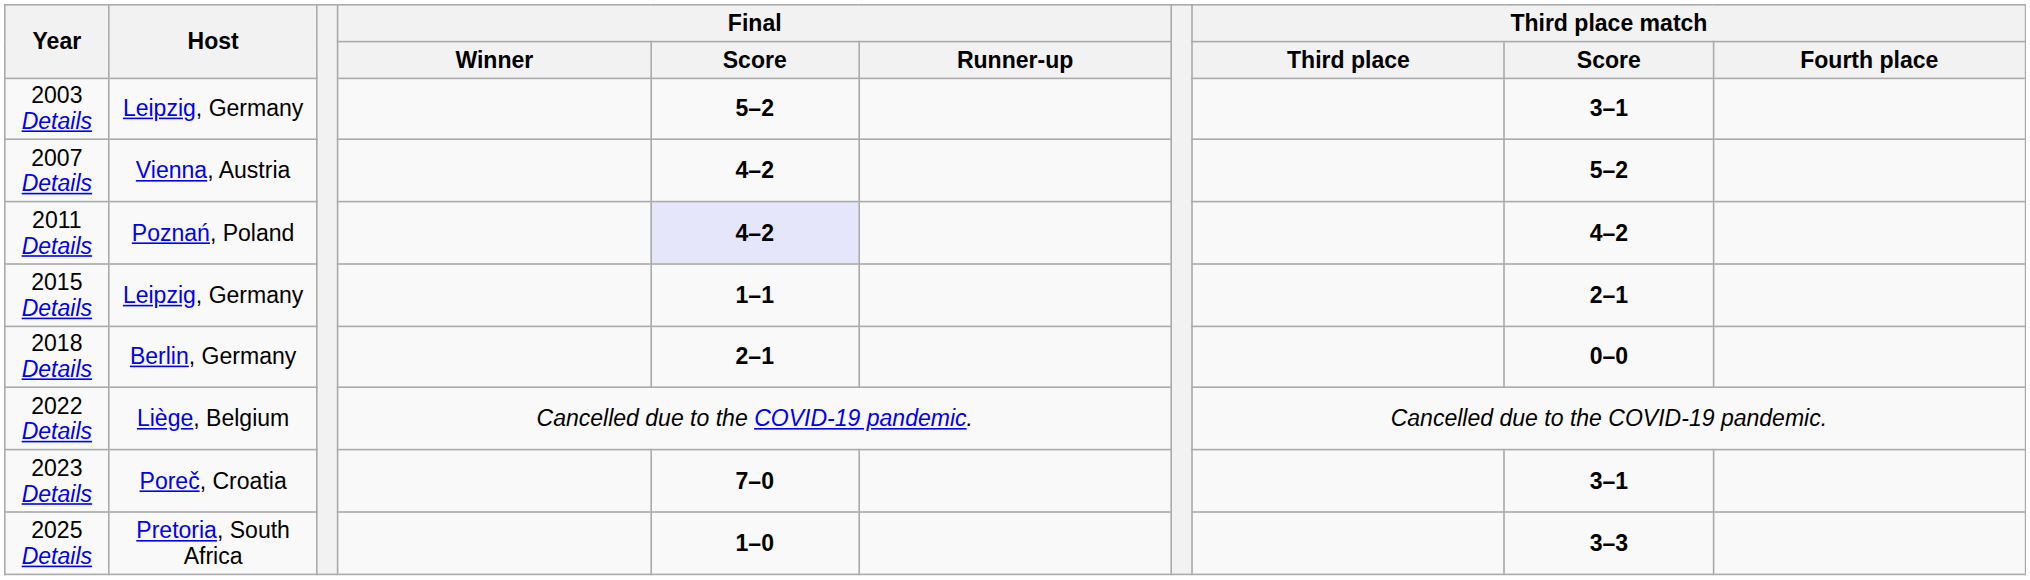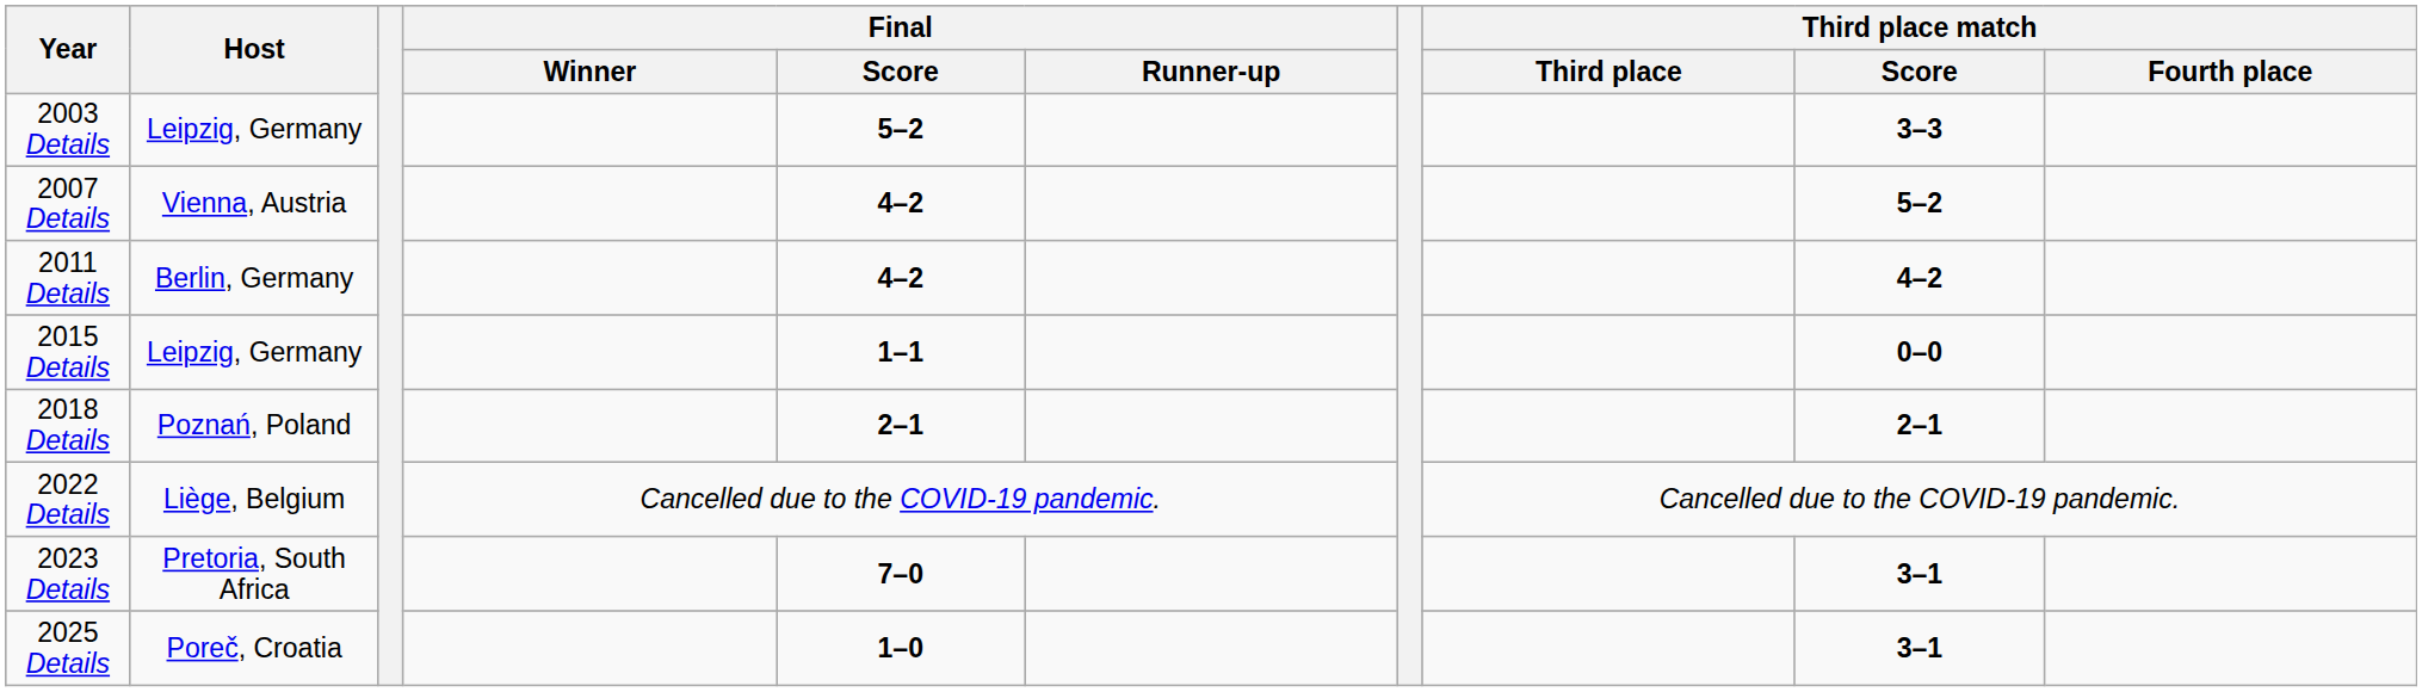 <table class="wikitable" style="text-align:center;width:100%; font-size:90%;">
 <tr>
 <th rowspan=2 width=5%>Year</th>
 <th rowspan=2 width=10%>Host</th>
 <th width=1% rowspan=10></th>
 <th colspan=3>Final</th>
 <th width=1% rowspan=10></th>
 <th colspan=3>Third place match</th>
 </tr>
 <tr>
 <th width=15%>Winner</th>
 <th width=10%>Score</th>
 <th width=15%>Runner-up</th>
 <th width=15%>Third place</th>
 <th width=10%>Score</th>
 <th width=15%>Fourth place</th>
 </tr>
 <tr>
 <td>2003 <br> <em><a href='#'>Details</a></em></td>
 <td><a href='#'>Leipzig</a>, Germany</td>
 <td><strong></strong></td>
 <td><strong>5–2</strong></td>
 <td></td>
 <td></td>
-<td><strong>3–1</strong></td>
+<td><strong>3–3</strong> </td>
 <td></td>
 </tr>
 <tr>
 <td>2007 <br> <em><a href='#'>Details</a></em></td>
 <td><a href='#'>Vienna</a>, Austria</td>
 <td><strong></strong></td>
 <td><strong>4–2</strong></td>
 <td></td>
 <td></td>
 <td><strong>5–2</strong></td>
 <td></td>
 </tr>
 <tr>
 <td>2011 <br> <em><a href='#'>Details</a></em></td>
-<td><a href='#'>Poznań</a>, Poland</td>
+<td><a href='#'>Berlin</a>, Germany</td>
 <td><strong></strong></td>
-<td style="background: lavender;"><strong>4–2</strong></td>
+<td><strong>4–2</strong></td>
 <td></td>
 <td></td>
 <td><strong>4–2</strong></td>
 <td></td>
 </tr>
 <tr>
 <td>2015 <br> <em><a href='#'>Details</a></em></td>
 <td><a href='#'>Leipzig</a>, Germany</td>
 <td><strong></strong></td>
 <td><strong>1–1</strong> </td>
 <td></td>
 <td></td>
-<td><strong>2–1</strong></td>
+<td><strong>0–0</strong> </td>
 <td></td>
 </tr>
 <tr>
 <td>2018 <br> <em><a href='#'>Details</a></em></td>
-<td><a href='#'>Berlin</a>, Germany</td>
+<td><a href='#'>Poznań</a>, Poland</td>
 <td><strong></strong></td>
 <td><strong>2–1</strong></td>
 <td></td>
 <td></td>
-<td><strong>0–0</strong> </td>
+<td><strong>2–1</strong></td>
 <td></td>
 </tr>
 <tr>
 <td>2022 <br> <em><a href='#'>Details</a></em></td>
 <td><a href='#'>Liège</a>, Belgium</td>
 <td colspan=3><em>Cancelled due to the <a href='#'>COVID-19 pandemic</a>.</em></td>
 <td colspan=3><em>Cancelled due to the COVID-19 pandemic.</em></td>
 </tr>
 <tr>
 <td>2023 <br> <em><a href='#'>Details</a></em></td>
-<td><a href='#'>Poreč</a>, Croatia</td>
+<td><a href='#'>Pretoria</a>, South Africa</td>
 <td><strong></strong></td>
 <td><strong>7–0</strong></td>
 <td></td>
 <td></td>
 <td><strong>3–1</strong></td>
 <td></td>
 </tr>
 <tr>
 <td>2025 <br> <em><a href='#'>Details</a></em></td>
-<td><a href='#'>Pretoria</a>, South Africa</td>
+<td><a href='#'>Poreč</a>, Croatia</td>
 <td><strong></strong></td>
 <td><strong>1–0</strong></td>
 <td></td>
 <td></td>
-<td><strong>3–3</strong> </td>
+<td><strong>3–1</strong></td>
 <td></td>
 </tr>
 </table>
